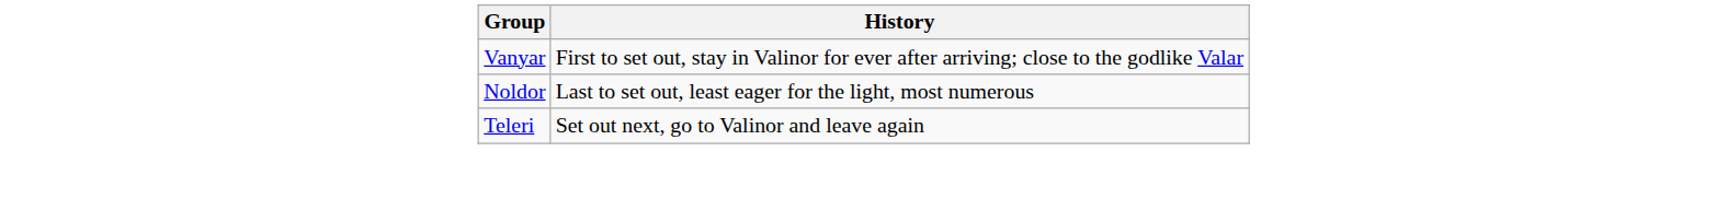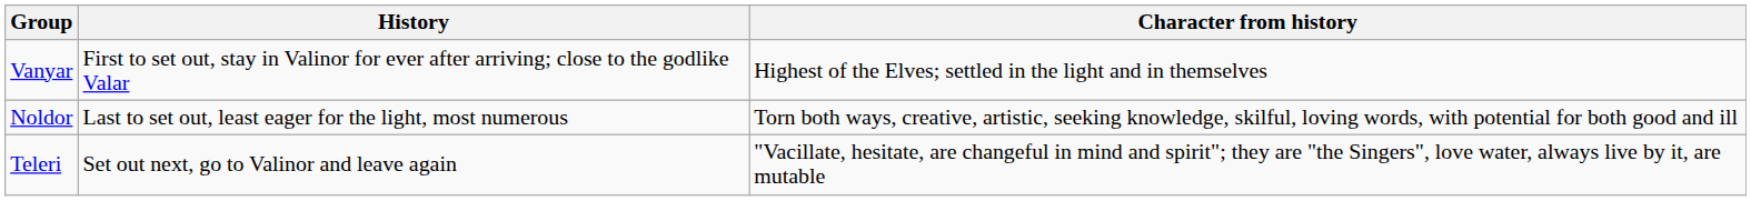 <table class="wikitable" style="margin: 1em auto;">
 <tr>
 <th>Group</th>
 <th>History</th>
+<th>Character from history</th>
 </tr>
 <tr>
 <td><a href='#'>Vanyar</a></td>
 <td>First to set out, stay in Valinor for ever after arriving; close to the godlike <a href='#'>Valar</a></td>
+<td>Highest of the Elves; settled in the light and in themselves</td>
 </tr>
 <tr>
 <td><a href='#'>Noldor</a></td>
 <td>Last to set out, least eager for the light, most numerous</td>
+<td>Torn both ways, creative, artistic, seeking knowledge, skilful, loving words, with potential for both good and ill</td>
 </tr>
 <tr>
 <td><a href='#'>Teleri</a></td>
 <td>Set out next, go to Valinor and leave again</td>
+<td>"Vacillate, hesitate, are changeful in mind and spirit"; they are "the Singers", love water, always live by it, are mutable</td>
 </tr>
 </table>
